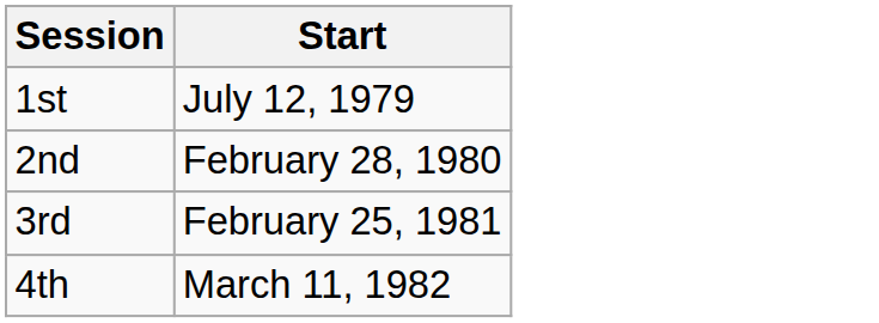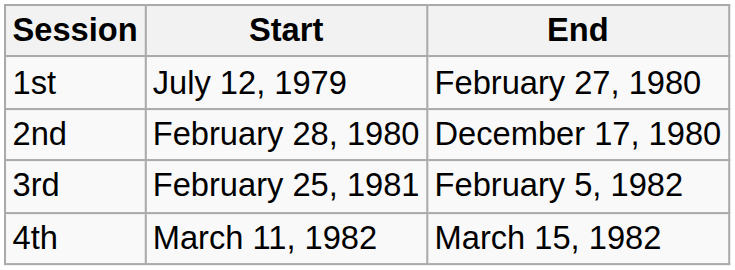 <table class="wikitable">
 <tr>
 <th>Session</th>
 <th>Start</th>
+<th>End</th>
 </tr>
 <tr>
 <td>1st</td>
 <td>July 12, 1979</td>
+<td>February 27, 1980</td>
 </tr>
 <tr>
 <td>2nd</td>
 <td>February 28, 1980</td>
+<td>December 17, 1980</td>
 </tr>
 <tr>
 <td>3rd</td>
 <td>February 25, 1981</td>
+<td>February 5, 1982</td>
 </tr>
 <tr>
 <td>4th</td>
 <td>March 11, 1982</td>
+<td>March 15, 1982</td>
 </tr>
 </table>
